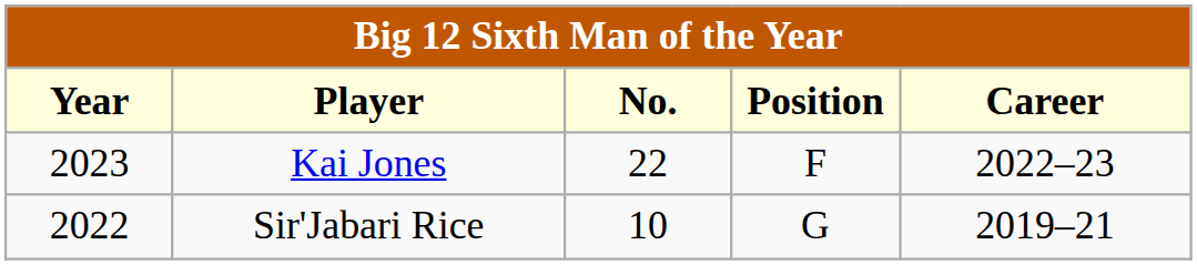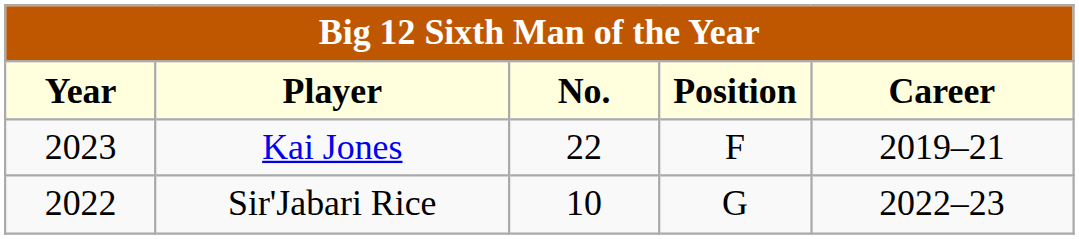 <table class="wikitable" style="text-align:center">
 <tr>
 <td colspan="5" style= "background: #BF5700; color:white"><strong>Big 12 Sixth Man of the Year</strong></td>
 </tr>
 <tr>
 <th style="width:60px; background: #ffffdd;">Year</th>
 <th style="width:150px; background: #ffffdd;">Player</th>
 <th style="width:60px; background: #ffffdd;">No.</th>
 <th style="width:60px; background: #ffffdd;">Position</th>
 <th style="width:110px; background: #ffffdd;">Career</th>
 </tr>
 <tr>
 <td>2023</td>
 <td><a href='#'>Kai Jones</a></td>
 <td>22</td>
 <td>F</td>
-<td>2022–23</td>
+<td>2019–21</td>
 </tr>
 <tr>
 <td>2022</td>
 <td>Sir'Jabari Rice</td>
 <td>10</td>
 <td>G</td>
-<td>2019–21</td>
+<td>2022–23</td>
 </tr>
 </table>
